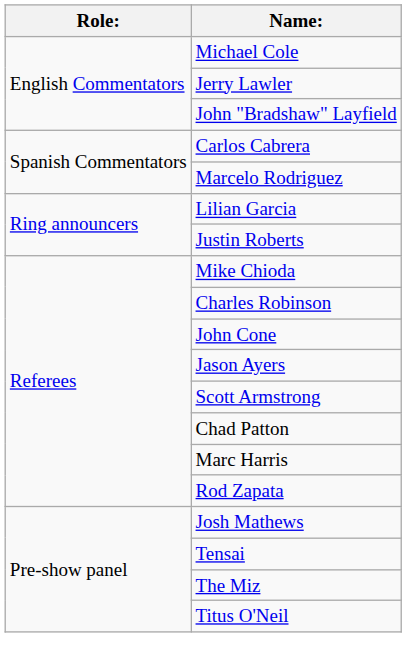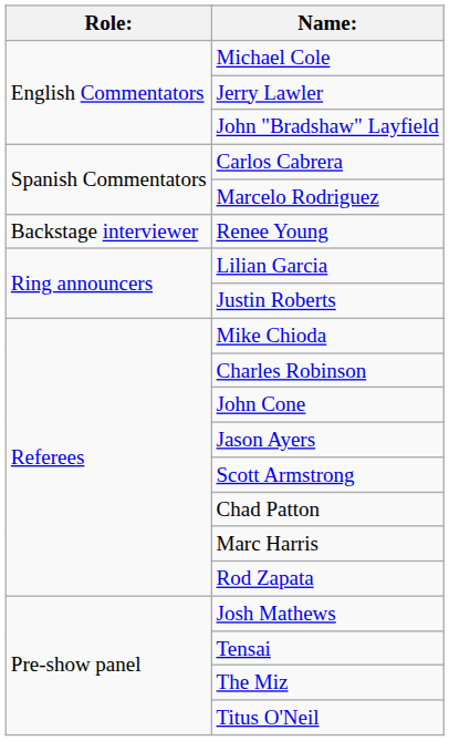 <table class=wikitable style="font-size:90%; margin: 0.5em 0 0.5em 1em; float: right; clear: right;">
 <tr>
 <th>Role:</th>
 <th>Name:</th>
 </tr>
 <tr>
 <td rowspan=3>English <a href='#'>Commentators</a></td>
 <td><a href='#'>Michael Cole</a></td>
 </tr>
 <tr>
 <td><a href='#'>Jerry Lawler</a></td>
 </tr>
 <tr>
 <td><a href='#'>John "Bradshaw" Layfield</a></td>
 </tr>
 <tr>
 <td rowspan=2>Spanish Commentators</td>
 <td><a href='#'>Carlos Cabrera</a></td>
 </tr>
 <tr>
 <td><a href='#'>Marcelo Rodriguez</a></td>
+</tr>
+<tr>
+<td>Backstage <a href='#'>interviewer</a></td>
+<td><a href='#'>Renee Young</a></td>
 </tr>
 <tr>
 <td rowspan=2><a href='#'>Ring announcers</a></td>
 <td><a href='#'>Lilian Garcia</a></td>
 </tr>
 <tr>
 <td><a href='#'>Justin Roberts</a></td>
 </tr>
 <tr>
 <td rowspan=8><a href='#'>Referees</a></td>
 <td><a href='#'>Mike Chioda</a></td>
 </tr>
 <tr>
 <td><a href='#'>Charles Robinson</a></td>
 </tr>
 <tr>
 <td><a href='#'>John Cone</a></td>
 </tr>
 <tr>
 <td><a href='#'>Jason Ayers</a></td>
 </tr>
 <tr>
 <td><a href='#'>Scott Armstrong</a></td>
 </tr>
 <tr>
 <td>Chad Patton</td>
 </tr>
 <tr>
 <td>Marc Harris</td>
 </tr>
 <tr>
 <td><a href='#'>Rod Zapata</a></td>
 </tr>
 <tr>
 <td rowspan=4>Pre-show panel</td>
 <td><a href='#'>Josh Mathews</a></td>
 </tr>
 <tr>
 <td><a href='#'>Tensai</a></td>
 </tr>
 <tr>
 <td><a href='#'>The Miz</a></td>
 </tr>
 <tr>
 <td><a href='#'>Titus O'Neil</a></td>
 </tr>
 </table>
